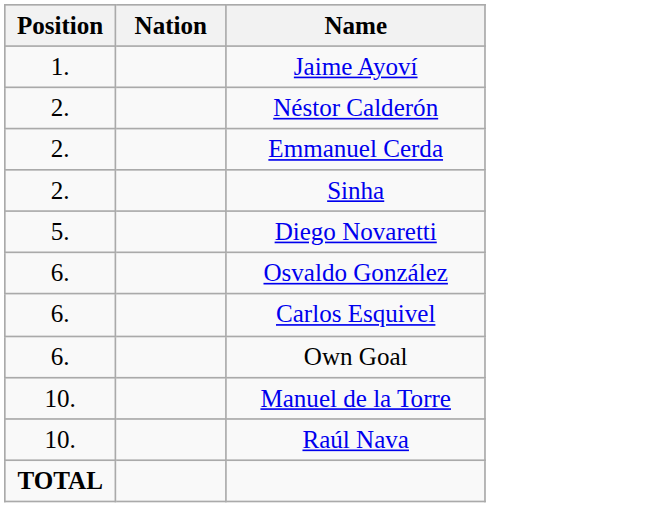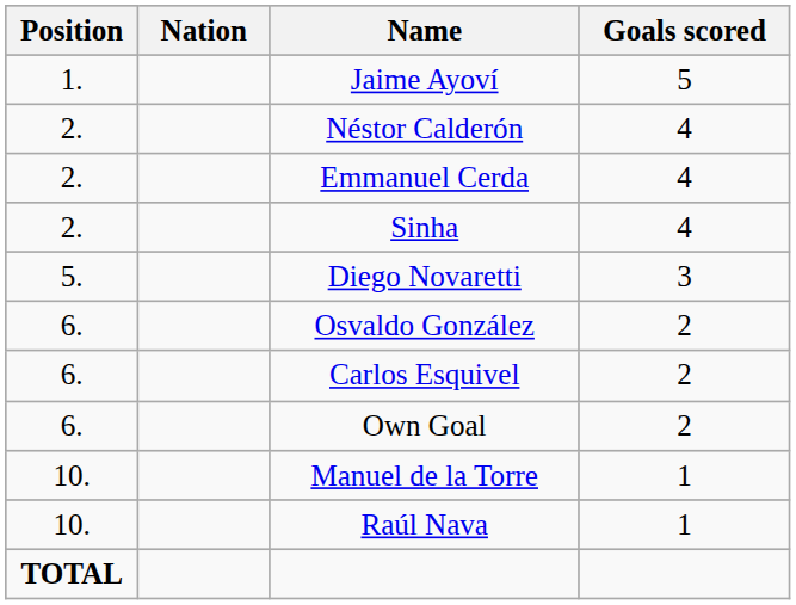 <table class="wikitable" style="font-size: 95%; text-align: center;">
 <tr>
 <th width=60>Position</th>
 <th width=60>Nation</th>
 <th width=150>Name</th>
+<th width=100>Goals scored</th>
 </tr>
 <tr>
 <td>1.</td>
 <td></td>
 <td><a href='#'>Jaime Ayoví</a></td>
+<td>5</td>
 </tr>
 <tr>
 <td>2.</td>
 <td></td>
 <td><a href='#'>Néstor Calderón</a></td>
+<td>4</td>
 </tr>
 <tr>
 <td>2.</td>
 <td></td>
 <td><a href='#'>Emmanuel Cerda</a></td>
+<td>4</td>
 </tr>
 <tr>
 <td>2.</td>
 <td></td>
 <td><a href='#'>Sinha</a></td>
+<td>4</td>
 </tr>
 <tr>
 <td>5.</td>
 <td></td>
 <td><a href='#'>Diego Novaretti</a></td>
+<td>3</td>
 </tr>
 <tr>
 <td>6.</td>
 <td></td>
 <td><a href='#'>Osvaldo González</a></td>
+<td>2</td>
 </tr>
 <tr>
 <td>6.</td>
 <td></td>
 <td><a href='#'>Carlos Esquivel</a></td>
+<td>2</td>
 </tr>
 <tr>
 <td>6.</td>
 <td></td>
 <td>Own Goal</td>
+<td>2</td>
 </tr>
 <tr>
 <td>10.</td>
 <td></td>
 <td><a href='#'>Manuel de la Torre</a></td>
+<td>1</td>
 </tr>
 <tr>
 <td>10.</td>
 <td></td>
 <td><a href='#'>Raúl Nava</a></td>
+<td>1</td>
 </tr>
 <tr>
 <td><strong>TOTAL</strong></td>
 <td></td>
 <td></td>
+<td></td>
 </tr>
 </table>
